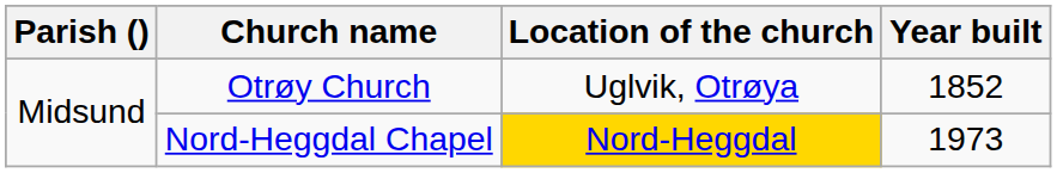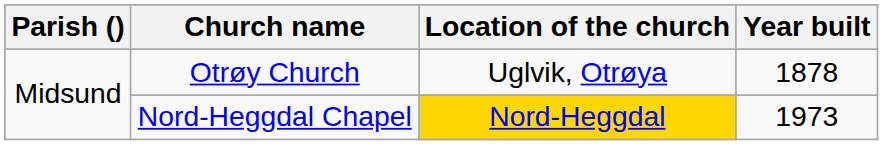 <table class="wikitable" style="text-align:center">
 <tr>
 <th>Parish ()</th>
 <th>Church name</th>
 <th>Location of the church</th>
 <th>Year built</th>
 </tr>
 <tr>
 <td rowspan="2">Midsund</td>
 <td><a href='#'>Otrøy Church</a></td>
 <td>Uglvik, <a href='#'>Otrøya</a></td>
-<td>1852</td>
+<td>1878</td>
 </tr>
 <tr>
 <td><a href='#'>Nord-Heggdal Chapel</a></td>
 <td style="background: gold;"><a href='#'>Nord-Heggdal</a></td>
 <td>1973</td>
 </tr>
 </table>
